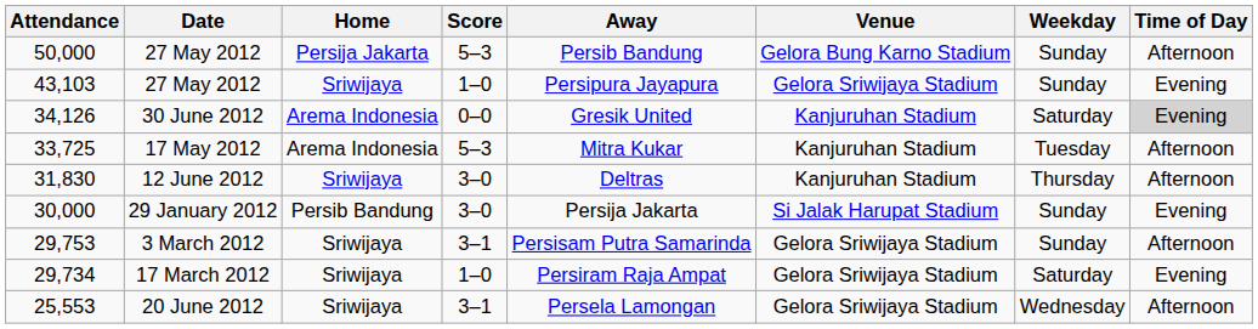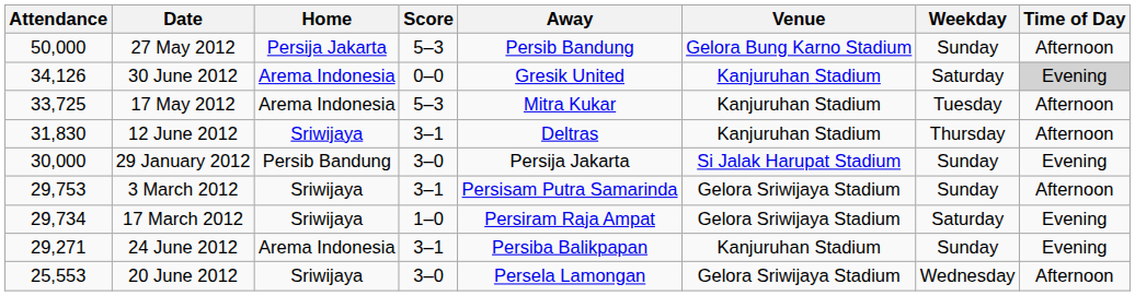 <table class="wikitable sortable" style="text-align:center;">
 <tr>
 <th>Attendance</th>
 <th>Date</th>
 <th>Home</th>
 <th>Score</th>
 <th>Away</th>
 <th>Venue</th>
 <th>Weekday</th>
 <th>Time of Day</th>
 </tr>
 <tr>
 <td>50,000</td>
 <td>27 May 2012</td>
 <td><a href='#'>Persija Jakarta</a></td>
 <td>5–3</td>
 <td><a href='#'>Persib Bandung</a></td>
 <td><a href='#'>Gelora Bung Karno Stadium</a></td>
 <td>Sunday</td>
 <td>Afternoon</td>
-</tr>
-<tr>
-<td>43,103</td>
-<td>27 May 2012</td>
-<td><a href='#'>Sriwijaya</a></td>
-<td>1–0</td>
-<td><a href='#'>Persipura Jayapura</a></td>
-<td><a href='#'>Gelora Sriwijaya Stadium</a></td>
-<td>Sunday</td>
-<td>Evening</td>
 </tr>
 <tr>
 <td>34,126</td>
 <td>30 June 2012</td>
 <td><a href='#'>Arema Indonesia</a></td>
 <td>0–0</td>
 <td><a href='#'>Gresik United</a></td>
 <td><a href='#'>Kanjuruhan Stadium</a></td>
 <td>Saturday</td>
 <td style="background: lightgrey;">Evening</td>
 </tr>
 <tr>
 <td>33,725</td>
 <td>17 May 2012</td>
 <td>Arema Indonesia</td>
 <td>5–3</td>
 <td><a href='#'>Mitra Kukar</a></td>
 <td>Kanjuruhan Stadium</td>
 <td>Tuesday</td>
 <td>Afternoon</td>
 </tr>
 <tr>
 <td>31,830</td>
 <td>12 June 2012</td>
 <td><a href='#'>Sriwijaya</a></td>
-<td>3–0</td>
+<td>3–1</td>
 <td><a href='#'>Deltras</a></td>
 <td>Kanjuruhan Stadium</td>
 <td>Thursday</td>
 <td>Afternoon</td>
 </tr>
 <tr>
 <td>30,000</td>
 <td>29 January 2012</td>
 <td>Persib Bandung</td>
 <td>3–0</td>
 <td>Persija Jakarta</td>
 <td><a href='#'>Si Jalak Harupat Stadium</a></td>
 <td>Sunday</td>
 <td>Evening</td>
 </tr>
 <tr>
 <td>29,753</td>
 <td>3 March 2012</td>
 <td>Sriwijaya</td>
 <td>3–1</td>
 <td><a href='#'>Persisam Putra Samarinda</a></td>
 <td>Gelora Sriwijaya Stadium</td>
 <td>Sunday</td>
 <td>Afternoon</td>
 </tr>
 <tr>
 <td>29,734</td>
 <td>17 March 2012</td>
 <td>Sriwijaya</td>
 <td>1–0</td>
 <td><a href='#'>Persiram Raja Ampat</a></td>
 <td>Gelora Sriwijaya Stadium</td>
 <td>Saturday</td>
 <td>Evening</td>
 </tr>
 <tr>
+<td>29,271</td>
+<td>24 June 2012</td>
+<td>Arema Indonesia</td>
+<td>3–1</td>
+<td><a href='#'>Persiba Balikpapan</a></td>
+<td>Kanjuruhan Stadium</td>
+<td>Sunday</td>
+<td>Evening</td>
+</tr>
+<tr>
 <td>25,553</td>
 <td>20 June 2012</td>
 <td>Sriwijaya</td>
-<td>3–1</td>
+<td>3–0</td>
 <td><a href='#'>Persela Lamongan</a></td>
 <td>Gelora Sriwijaya Stadium</td>
 <td>Wednesday</td>
 <td>Afternoon</td>
 </tr>
 </table>
